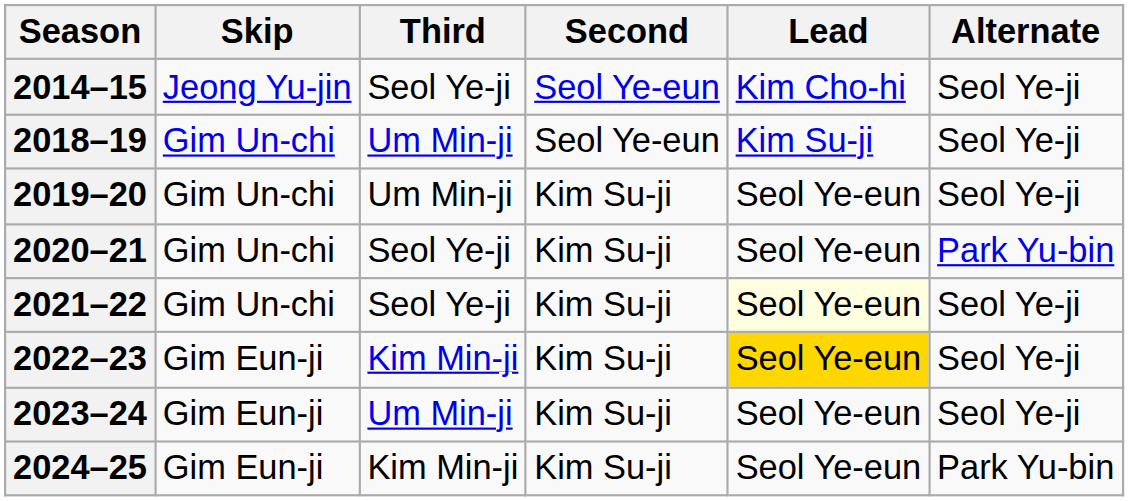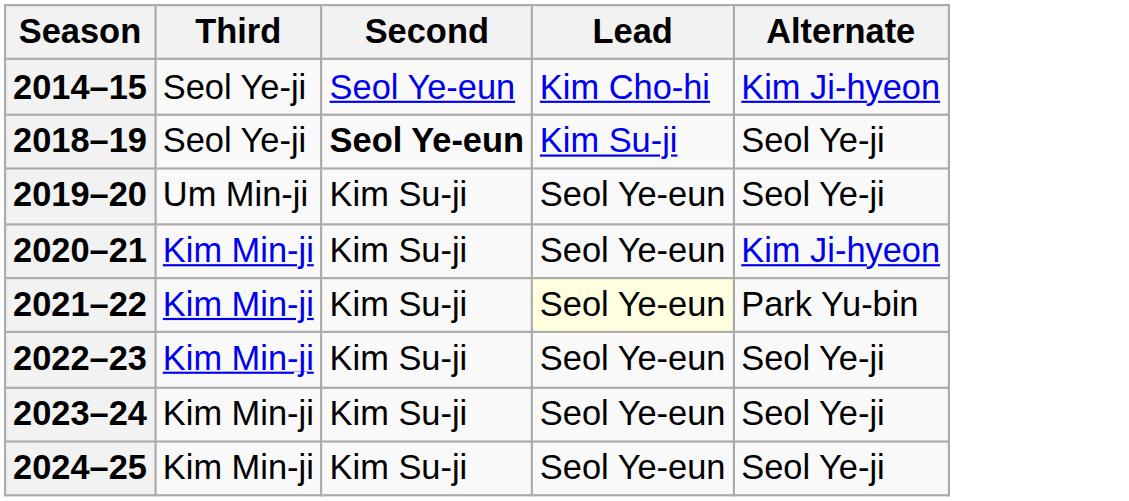 <table class="wikitable">
 <tr>
 <th scope="col">Season</th>
-<th scope="col">Skip</th>
 <th scope="col">Third</th>
 <th scope="col">Second</th>
 <th scope="col">Lead</th>
 <th scope="col">Alternate</th>
 </tr>
 <tr>
 <th scope="row">2014–15</th>
-<td><a href='#'>Jeong Yu-jin</a></td>
 <td>Seol Ye-ji</td>
 <td><a href='#'>Seol Ye-eun</a></td>
 <td><a href='#'>Kim Cho-hi</a></td>
-<td>Seol Ye-ji</td>
+<td><a href='#'>Kim Ji-hyeon</a></td>
 </tr>
 <tr>
 <th scope="row">2018–19</th>
-<td><a href='#'>Gim Un-chi</a></td>
-<td><a href='#'>Um Min-ji</a></td>
-<td>Seol Ye-eun</td>
+<td>Seol Ye-ji</td>
+<td><strong>Seol Ye-eun</strong></td>
 <td><a href='#'>Kim Su-ji</a></td>
 <td>Seol Ye-ji</td>
 </tr>
 <tr>
 <th scope="row">2019–20</th>
-<td>Gim Un-chi</td>
 <td>Um Min-ji</td>
 <td>Kim Su-ji</td>
 <td>Seol Ye-eun</td>
 <td>Seol Ye-ji</td>
 </tr>
 <tr>
 <th scope="row">2020–21</th>
-<td>Gim Un-chi</td>
-<td>Seol Ye-ji</td>
+<td><a href='#'>Kim Min-ji</a></td>
 <td>Kim Su-ji</td>
 <td>Seol Ye-eun</td>
-<td><a href='#'>Park Yu-bin</a></td>
+<td><a href='#'>Kim Ji-hyeon</a></td>
 </tr>
 <tr>
 <th scope="row">2021–22</th>
-<td>Gim Un-chi</td>
-<td>Seol Ye-ji</td>
+<td><a href='#'>Kim Min-ji</a></td>
 <td>Kim Su-ji</td>
 <td style="background: lightyellow;">Seol Ye-eun</td>
-<td>Seol Ye-ji</td>
+<td>Park Yu-bin</td>
 </tr>
 <tr>
 <th scope="row">2022–23</th>
-<td>Gim Eun-ji</td>
 <td><a href='#'>Kim Min-ji</a></td>
 <td>Kim Su-ji</td>
-<td style="background: gold;">Seol Ye-eun</td>
+<td>Seol Ye-eun</td>
 <td>Seol Ye-ji</td>
 </tr>
 <tr>
 <th scope="row">2023–24</th>
-<td>Gim Eun-ji</td>
-<td><a href='#'>Um Min-ji</a></td>
+<td>Kim Min-ji</td>
 <td>Kim Su-ji</td>
 <td>Seol Ye-eun</td>
 <td>Seol Ye-ji</td>
 </tr>
 <tr>
 <th scope="row">2024–25</th>
-<td>Gim Eun-ji</td>
 <td>Kim Min-ji</td>
 <td>Kim Su-ji</td>
 <td>Seol Ye-eun</td>
-<td>Park Yu-bin</td>
+<td>Seol Ye-ji</td>
 </tr>
 </table>
